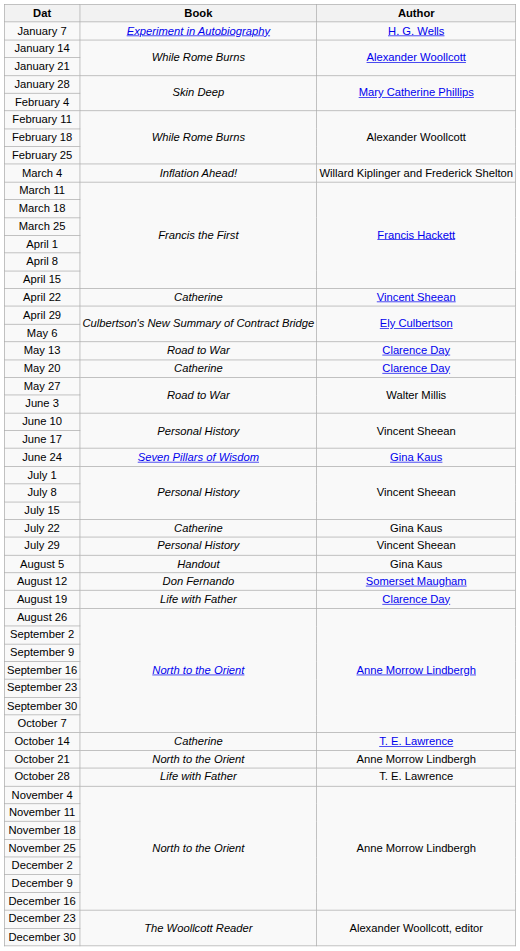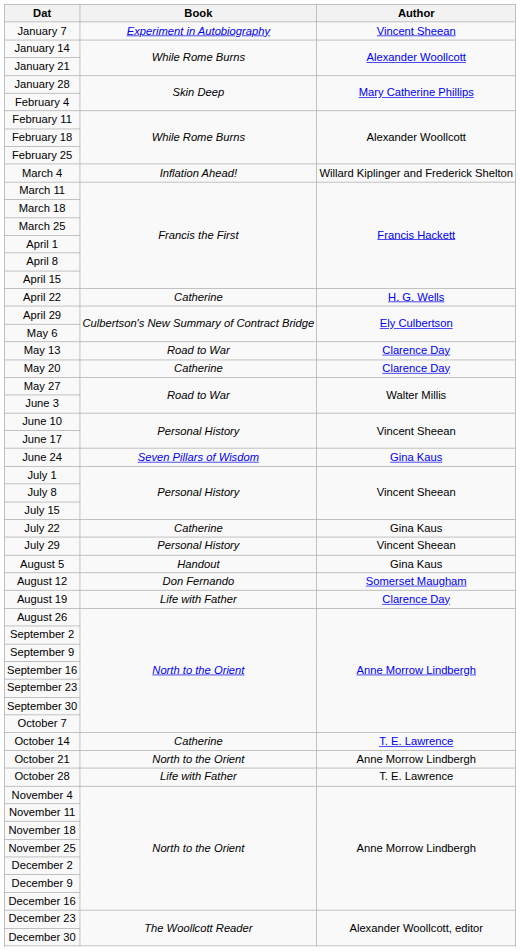 <table class="wikitable sortable" style="text-align: center">
 <tr>
 <th>Dat</th>
 <th>Book</th>
 <th>Author</th>
 </tr>
 <tr>
 <td>January 7</td>
 <td><em><a href='#'>Experiment in Autobiography</a></em></td>
-<td><a href='#'>H. G. Wells</a></td>
+<td><a href='#'>Vincent Sheean</a></td>
 </tr>
 <tr>
 <td>January 14</td>
 <td rowspan=2><em>While Rome Burns</em></td>
 <td rowspan=2><a href='#'>Alexander Woollcott</a></td>
 </tr>
 <tr>
 <td>January 21</td>
 </tr>
 <tr>
 <td>January 28</td>
 <td rowspan=2><em>Skin Deep</em></td>
 <td rowspan=2><a href='#'>Mary Catherine Phillips</a></td>
 </tr>
 <tr>
 <td>February 4</td>
 </tr>
 <tr>
 <td>February 11</td>
 <td rowspan=3><em>While Rome Burns</em></td>
 <td rowspan=3>Alexander Woollcott</td>
 </tr>
 <tr>
 <td>February 18</td>
 </tr>
 <tr>
 <td>February 25</td>
 </tr>
 <tr>
 <td>March 4</td>
 <td><em>Inflation Ahead!</em></td>
 <td>Willard Kiplinger and Frederick Shelton</td>
 </tr>
 <tr>
 <td>March 11</td>
 <td rowspan=6><em>Francis the First</em></td>
 <td rowspan=6><a href='#'>Francis Hackett</a></td>
 </tr>
 <tr>
 <td>March 18</td>
 </tr>
 <tr>
 <td>March 25</td>
 </tr>
 <tr>
 <td>April 1</td>
 </tr>
 <tr>
 <td>April 8</td>
 </tr>
 <tr>
 <td>April 15</td>
 </tr>
 <tr>
 <td>April 22</td>
 <td><em>Catherine</em></td>
-<td><a href='#'>Vincent Sheean</a></td>
+<td><a href='#'>H. G. Wells</a></td>
 </tr>
 <tr>
 <td>April 29</td>
 <td rowspan=2><em>Culbertson's New Summary of Contract Bridge</em></td>
 <td rowspan=2><a href='#'>Ely Culbertson</a></td>
 </tr>
 <tr>
 <td>May 6</td>
 </tr>
 <tr>
 <td>May 13</td>
 <td><em>Road to War</em></td>
 <td><a href='#'>Clarence Day</a></td>
 </tr>
 <tr>
 <td>May 20</td>
 <td><em>Catherine</em></td>
 <td><a href='#'>Clarence Day</a></td>
 </tr>
 <tr>
 <td>May 27</td>
 <td rowspan=2><em>Road to War</em></td>
 <td rowspan=2>Walter Millis</td>
 </tr>
 <tr>
 <td>June 3</td>
 </tr>
 <tr>
 <td>June 10</td>
 <td rowspan=2><em>Personal History</em></td>
 <td rowspan=2>Vincent Sheean</td>
 </tr>
 <tr>
 <td>June 17</td>
 </tr>
 <tr>
 <td>June 24</td>
 <td><em><a href='#'>Seven Pillars of Wisdom</a></em></td>
 <td><a href='#'>Gina Kaus</a></td>
 </tr>
 <tr>
 <td>July 1</td>
 <td rowspan=3><em>Personal History</em></td>
 <td rowspan=3>Vincent Sheean</td>
 </tr>
 <tr>
 <td>July 8</td>
 </tr>
 <tr>
 <td>July 15</td>
 </tr>
 <tr>
 <td>July 22</td>
 <td><em>Catherine</em></td>
 <td>Gina Kaus</td>
 </tr>
 <tr>
 <td>July 29</td>
 <td><em>Personal History</em></td>
 <td>Vincent Sheean</td>
 </tr>
 <tr>
 <td>August 5</td>
 <td><em>Handout</em></td>
 <td>Gina Kaus</td>
 </tr>
 <tr>
 <td>August 12</td>
 <td><em>Don Fernando</em></td>
 <td><a href='#'>Somerset Maugham</a></td>
 </tr>
 <tr>
 <td>August 19</td>
 <td><em>Life with Father</em></td>
 <td><a href='#'>Clarence Day</a></td>
 </tr>
 <tr>
 <td>August 26</td>
 <td rowspan=7><em><a href='#'>North to the Orient</a></em></td>
 <td rowspan=7><a href='#'>Anne Morrow Lindbergh</a></td>
 </tr>
 <tr>
 <td>September 2</td>
 </tr>
 <tr>
 <td>September 9</td>
 </tr>
 <tr>
 <td>September 16</td>
 </tr>
 <tr>
 <td>September 23</td>
 </tr>
 <tr>
 <td>September 30</td>
 </tr>
 <tr>
 <td>October 7</td>
 </tr>
 <tr>
 <td>October 14</td>
 <td><em>Catherine</em></td>
 <td><a href='#'>T. E. Lawrence</a></td>
 </tr>
 <tr>
 <td>October 21</td>
 <td><em>North to the Orient</em></td>
 <td>Anne Morrow Lindbergh</td>
 </tr>
 <tr>
 <td>October 28</td>
 <td><em>Life with Father</em></td>
 <td>T. E. Lawrence</td>
 </tr>
 <tr>
 <td>November 4</td>
 <td rowspan=7><em>North to the Orient</em></td>
 <td rowspan=7>Anne Morrow Lindbergh</td>
 </tr>
 <tr>
 <td>November 11</td>
 </tr>
 <tr>
 <td>November 18</td>
 </tr>
 <tr>
 <td>November 25</td>
 </tr>
 <tr>
 <td>December 2</td>
 </tr>
 <tr>
 <td>December 9</td>
 </tr>
 <tr>
 <td>December 16</td>
 </tr>
 <tr>
 <td>December 23</td>
 <td rowspan=2><em>The Woollcott Reader</em></td>
 <td rowspan=2>Alexander Woollcott, editor</td>
 </tr>
 <tr>
 <td>December 30</td>
 </tr>
 </table>
